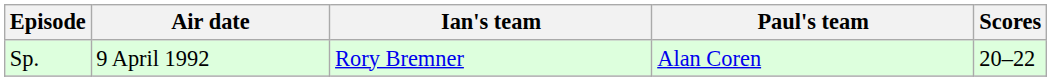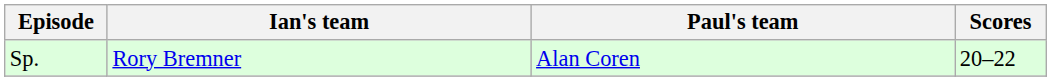 <table class="wikitable" style="width:745px;">
 <tr>
 <th style="width:5%;">Episode</th>
-<th style="width:23%;">Air date</th>
 <th style="width:31%;">Ian's team</th>
 <th style="width:31%;">Paul's team</th>
 <th style="width:6%;">Scores</th>
 </tr>
 <tr style="background:#dfd;">
 <td>Sp.</td>
-<td>9 April 1992</td>
 <td><a href='#'>Rory Bremner</a></td>
 <td><a href='#'>Alan Coren</a></td>
 <td>20–22</td>
 </tr>
 </table>
